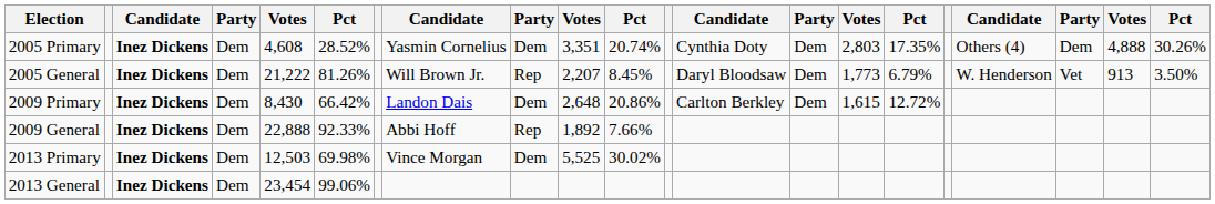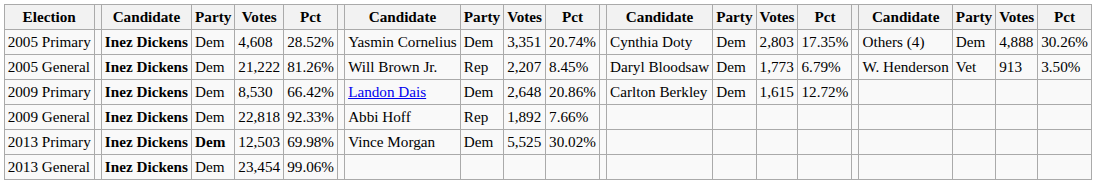 <table class="wikitable" style="margin:0.5em ; font-size:95%">
 <tr>
 <th>Election</th>
 <th></th>
 <th>Candidate</th>
 <th>Party</th>
 <th>Votes</th>
 <th>Pct</th>
 <th></th>
 <th>Candidate</th>
 <th>Party</th>
 <th>Votes</th>
 <th>Pct</th>
 <th></th>
 <th>Candidate</th>
 <th>Party</th>
 <th>Votes</th>
 <th>Pct</th>
 <th></th>
 <th>Candidate</th>
 <th>Party</th>
 <th>Votes</th>
 <th>Pct</th>
 </tr>
 <tr>
 <td>2005 Primary</td>
 <td></td>
 <td><strong>Inez Dickens</strong></td>
 <td>Dem</td>
 <td>4,608</td>
 <td>28.52%</td>
 <td></td>
 <td>Yasmin Cornelius</td>
 <td>Dem</td>
 <td>3,351</td>
 <td>20.74%</td>
 <td></td>
 <td>Cynthia Doty</td>
 <td>Dem</td>
 <td>2,803</td>
 <td>17.35%</td>
 <td></td>
 <td>Others (4)</td>
 <td>Dem</td>
 <td>4,888</td>
 <td>30.26%</td>
 </tr>
 <tr>
 <td>2005 General</td>
 <td></td>
 <td><strong>Inez Dickens</strong></td>
 <td>Dem</td>
 <td>21,222</td>
 <td>81.26%</td>
 <td></td>
 <td>Will Brown Jr.</td>
 <td>Rep</td>
 <td>2,207</td>
 <td>8.45%</td>
 <td></td>
 <td>Daryl Bloodsaw</td>
 <td>Dem</td>
 <td>1,773</td>
 <td>6.79%</td>
 <td></td>
 <td>W. Henderson</td>
 <td>Vet</td>
 <td>913</td>
 <td>3.50%</td>
 </tr>
 <tr>
 <td>2009 Primary</td>
 <td></td>
 <td><strong>Inez Dickens</strong></td>
 <td>Dem</td>
-<td>8,430</td>
+<td>8,530</td>
 <td>66.42%</td>
 <td></td>
 <td><a href='#'>Landon Dais</a></td>
 <td>Dem</td>
 <td>2,648</td>
 <td>20.86%</td>
 <td></td>
 <td>Carlton Berkley</td>
 <td>Dem</td>
 <td>1,615</td>
 <td>12.72%</td>
 <td></td>
 <td></td>
 <td></td>
 <td></td>
 <td></td>
 </tr>
 <tr>
 <td>2009 General</td>
 <td></td>
 <td><strong>Inez Dickens</strong></td>
 <td>Dem</td>
-<td>22,888</td>
+<td>22,818</td>
 <td>92.33%</td>
 <td></td>
 <td>Abbi Hoff</td>
 <td>Rep</td>
 <td>1,892</td>
 <td>7.66%</td>
 <td></td>
 <td></td>
 <td></td>
 <td></td>
 <td></td>
 <td></td>
 <td></td>
 <td></td>
 <td></td>
 <td></td>
 </tr>
 <tr>
 <td>2013 Primary</td>
 <td></td>
 <td><strong>Inez Dickens</strong></td>
-<td>Dem</td>
+<td><strong>Dem</strong></td>
 <td>12,503</td>
 <td>69.98%</td>
 <td></td>
 <td>Vince Morgan</td>
 <td>Dem</td>
 <td>5,525</td>
 <td>30.02%</td>
 <td></td>
 <td></td>
 <td></td>
 <td></td>
 <td></td>
 <td></td>
 <td></td>
 <td></td>
 <td></td>
 <td></td>
 </tr>
 <tr>
 <td>2013 General</td>
 <td></td>
 <td><strong>Inez Dickens</strong></td>
 <td>Dem</td>
 <td>23,454</td>
 <td>99.06%</td>
 <td></td>
 <td></td>
 <td></td>
 <td></td>
 <td></td>
 <td></td>
 <td></td>
 <td></td>
 <td></td>
 <td></td>
 <td></td>
 <td></td>
 <td></td>
 <td></td>
 <td></td>
 </tr>
 </table>
